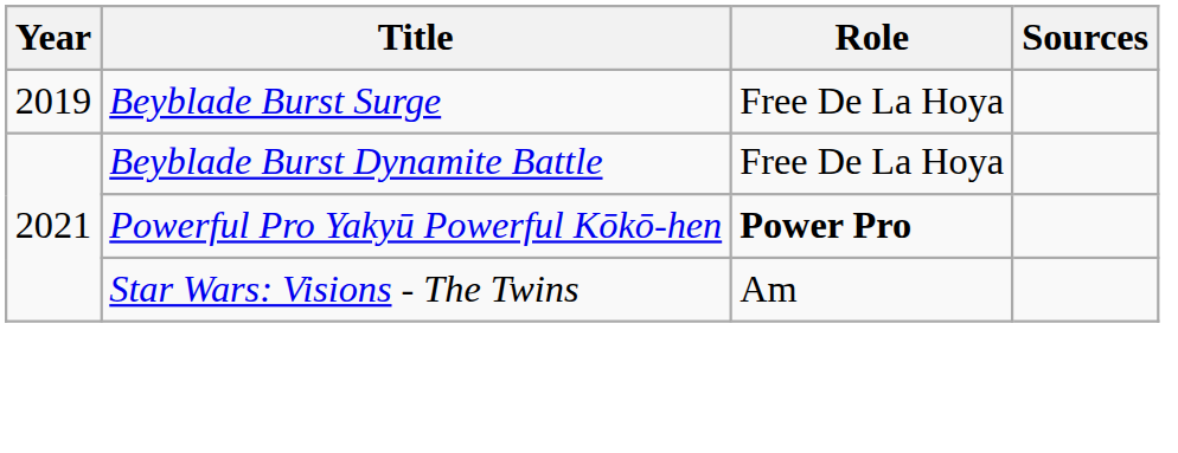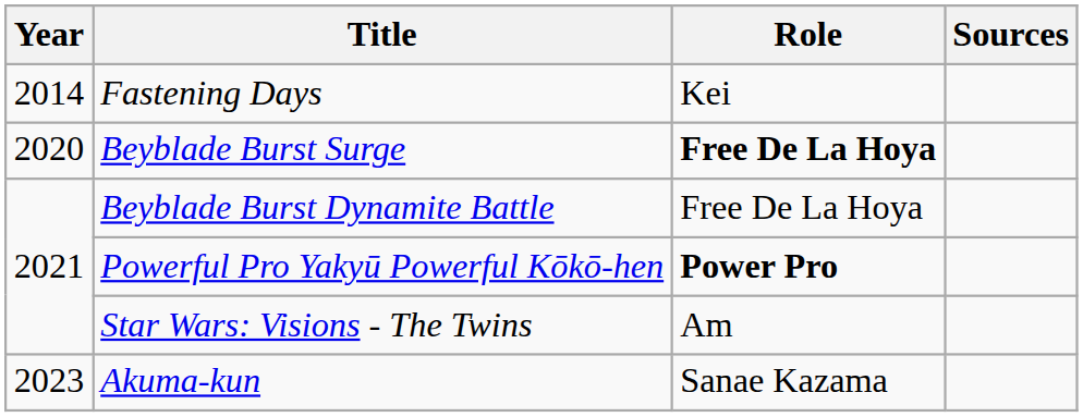 <table class="wikitable" style="font-size: 90%;">
 <tr>
 <th>Year</th>
 <th>Title</th>
 <th>Role</th>
 <th>Sources</th>
 </tr>
 <tr>
-<td>2019</td>
+<td>2014</td>
+<td><em>Fastening Days</em></td>
+<td>Kei</td>
+<td></td>
+</tr>
+<tr>
+<td>2020</td>
 <td><em><a href='#'>Beyblade Burst Surge</a></em> </td>
-<td>Free De La Hoya</td>
+<td><strong>Free De La Hoya</strong></td>
 <td></td>
 </tr>
 <tr>
 <td rowspan="3">2021</td>
 <td><em><a href='#'>Beyblade Burst Dynamite Battle</a></em></td>
 <td>Free De La Hoya</td>
 <td></td>
 </tr>
 <tr>
 <td><em><a href='#'>Powerful Pro Yakyū Powerful Kōkō-hen</a></em></td>
 <td><strong>Power Pro</strong></td>
 <td></td>
 </tr>
 <tr>
 <td><em><a href='#'>Star Wars: Visions</a> - The Twins</em></td>
 <td>Am</td>
 <td></td>
 </tr>
+<tr>
+<td>2023</td>
+<td><em><a href='#'>Akuma-kun</a></em></td>
+<td>Sanae Kazama</td>
+<td></td>
+</tr>
 </table>
